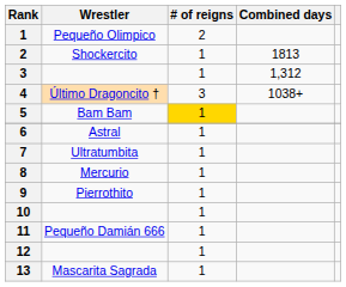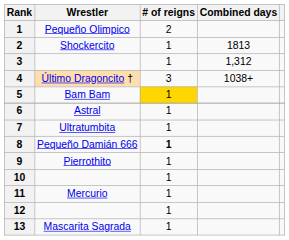 <table class="wikitable sortable" style="text-align: center">
 <tr>
 <th data-sort-type="number" scope="col">Rank</th>
 <th scope="col">Wrestler</th>
 <th data-sort-type="number" scope="col"># of reigns</th>
 <th data-sort-type="number" scope="col">Combined days</th>
 <th class="unsortable" scope="col"></th>
 </tr>
 <tr>
 <th scope="row">1</th>
 <td><a href='#'>Pequeño Olimpico</a></td>
 <td>2</td>
 <td></td>
 <td></td>
 </tr>
 <tr>
 <th scope="row">2</th>
 <td><a href='#'>Shockercito</a></td>
 <td>1</td>
 <td>1813</td>
 <td></td>
 </tr>
 <tr>
 <th scope="row">3</th>
 <td></td>
 <td>1</td>
 <td {{sort>1,312</td>
 <td></td>
 </tr>
 <tr>
 <th scope="row">4</th>
 <td style="background: #ffdead;"><a href='#'>Último Dragoncito</a> †</td>
 <td>3</td>
 <td>1038+</td>
 <td> </td>
 </tr>
 <tr>
 <th scope="row">5</th>
 <td><a href='#'>Bam Bam</a></td>
 <td style="background: gold;">1</td>
 <td></td>
 <td></td>
 </tr>
 <tr>
 </tr>
 <tr>
 <th scope="row">6</th>
 <td><a href='#'>Astral</a></td>
 <td>1</td>
 <td></td>
 <td></td>
 </tr>
 <tr>
 <th scope="row">7</th>
 <td><a href='#'>Ultratumbita</a></td>
 <td>1</td>
 <td></td>
 <td></td>
 </tr>
 <tr>
 <th scope="row">8</th>
-<td><a href='#'>Mercurio</a></td>
-<td>1</td>
+<td><a href='#'>Pequeño Damián 666</a></td>
+<td><strong>1</strong></td>
 <td></td>
 <td></td>
 </tr>
 <tr>
 <th scope="row">9</th>
 <td><a href='#'>Pierrothito</a></td>
 <td>1</td>
 <td></td>
 <td></td>
 </tr>
 <tr>
 <th scope="row">10</th>
 <td></td>
 <td>1</td>
 <td></td>
 <td></td>
 </tr>
 <tr>
 <th scope="row">11</th>
-<td><a href='#'>Pequeño Damián 666</a></td>
+<td><a href='#'>Mercurio</a></td>
 <td>1</td>
 <td></td>
 <td></td>
 </tr>
 <tr>
 <th scope="row">12</th>
 <td></td>
 <td>1</td>
 <td></td>
 <td></td>
 </tr>
 <tr>
 <th scope="row">13</th>
 <td><a href='#'>Mascarita Sagrada</a></td>
 <td>1</td>
 <td></td>
 <td></td>
 </tr>
 </table>
